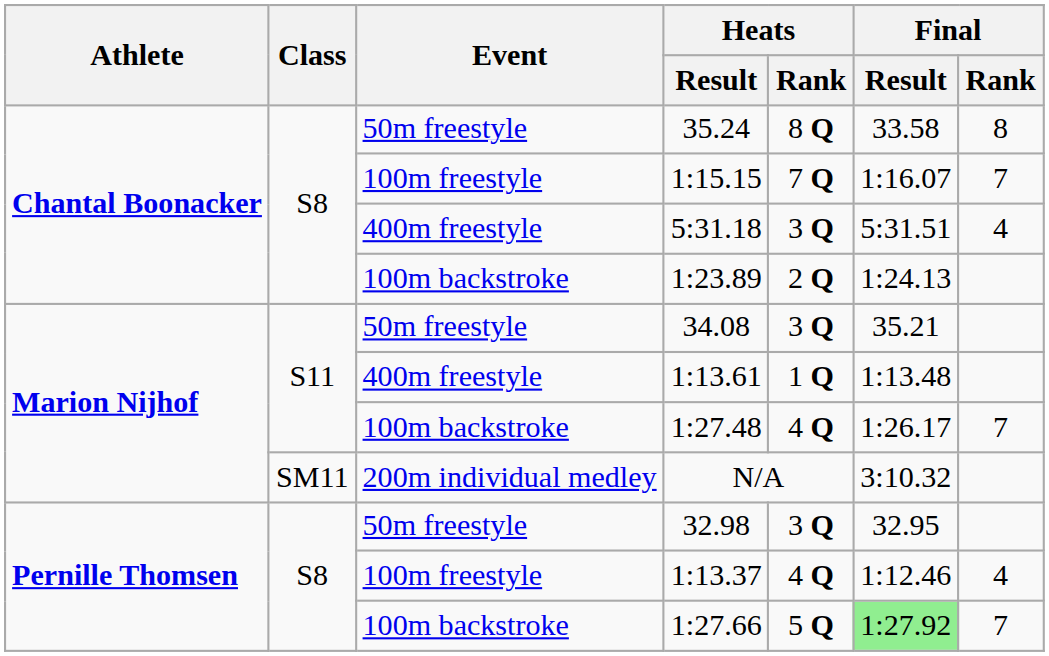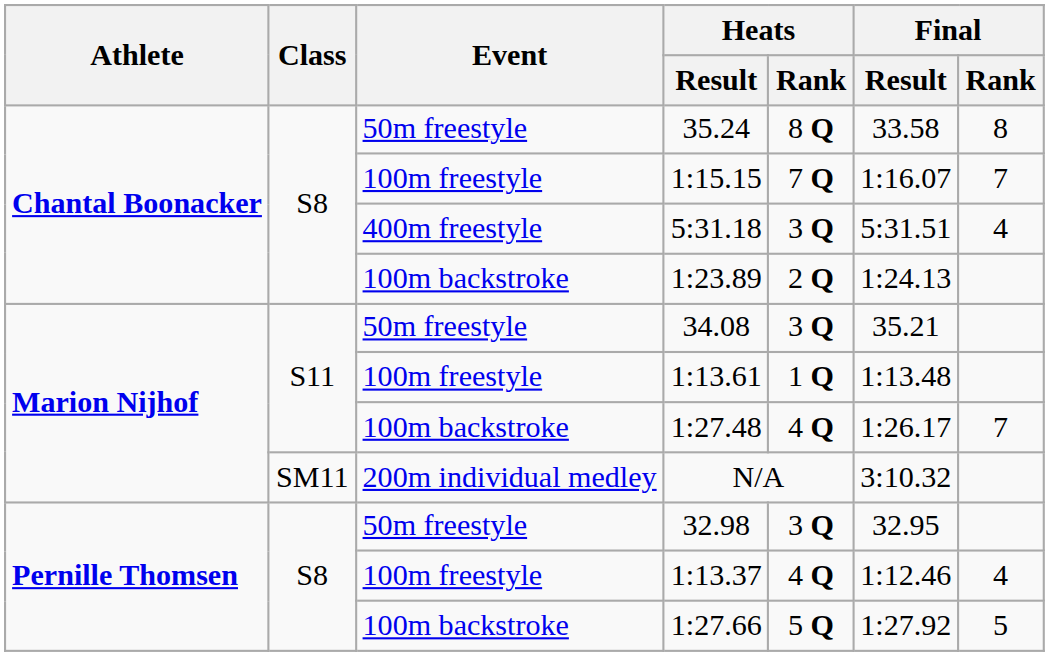 <table class=wikitable style="font-size:90%">
 <tr>
 <th rowspan="2">Athlete</th>
 <th rowspan="2">Class</th>
 <th rowspan="2">Event</th>
 <th colspan="2">Heats</th>
 <th colspan="2">Final</th>
 </tr>
 <tr>
 <th>Result</th>
 <th>Rank</th>
 <th>Result</th>
 <th>Rank</th>
 </tr>
 <tr>
 <td rowspan="4"><strong><a href='#'>Chantal Boonacker</a></strong></td>
 <td rowspan="4" style="text-align:center;">S8</td>
 <td><a href='#'>50m freestyle</a></td>
 <td style="text-align:center;">35.24</td>
 <td style="text-align:center;">8 <strong>Q</strong></td>
 <td style="text-align:center;">33.58</td>
 <td style="text-align:center;">8</td>
 </tr>
 <tr>
 <td><a href='#'>100m freestyle</a></td>
 <td style="text-align:center;">1:15.15</td>
 <td style="text-align:center;">7 <strong>Q</strong></td>
 <td style="text-align:center;">1:16.07</td>
 <td style="text-align:center;">7</td>
 </tr>
 <tr>
 <td><a href='#'>400m freestyle</a></td>
 <td style="text-align:center;">5:31.18</td>
 <td style="text-align:center;">3 <strong>Q</strong></td>
 <td style="text-align:center;">5:31.51</td>
 <td style="text-align:center;">4</td>
 </tr>
 <tr>
 <td><a href='#'>100m backstroke</a></td>
 <td style="text-align:center;">1:23.89</td>
 <td style="text-align:center;">2 <strong>Q</strong></td>
 <td style="text-align:center;">1:24.13</td>
 <td style="text-align:center;"></td>
 </tr>
 <tr>
 <td rowspan="4"><strong><a href='#'>Marion Nijhof</a></strong></td>
 <td rowspan="3" style="text-align:center;">S11</td>
 <td><a href='#'>50m freestyle</a></td>
 <td style="text-align:center;">34.08</td>
 <td style="text-align:center;">3 <strong>Q</strong></td>
 <td style="text-align:center;">35.21</td>
 <td style="text-align:center;"></td>
 </tr>
 <tr>
-<td><a href='#'>400m freestyle</a></td>
+<td><a href='#'>100m freestyle</a></td>
 <td style="text-align:center;">1:13.61</td>
 <td style="text-align:center;">1 <strong>Q</strong></td>
 <td style="text-align:center;">1:13.48</td>
 <td style="text-align:center;"></td>
 </tr>
 <tr>
 <td><a href='#'>100m backstroke</a></td>
 <td style="text-align:center;">1:27.48</td>
 <td style="text-align:center;">4 <strong>Q</strong></td>
 <td style="text-align:center;">1:26.17</td>
 <td style="text-align:center;">7</td>
 </tr>
 <tr>
 <td style="text-align:center;">SM11</td>
 <td><a href='#'>200m individual medley</a></td>
 <td style="text-align:center;" colspan="2">N/A</td>
 <td style="text-align:center;">3:10.32</td>
 <td style="text-align:center;"></td>
 </tr>
 <tr>
 <td rowspan="3"><strong><a href='#'>Pernille Thomsen</a></strong></td>
 <td rowspan="3" style="text-align:center;">S8</td>
 <td><a href='#'>50m freestyle</a></td>
 <td style="text-align:center;">32.98</td>
 <td style="text-align:center;">3 <strong>Q</strong></td>
 <td style="text-align:center;">32.95</td>
 <td style="text-align:center;"></td>
 </tr>
 <tr>
 <td><a href='#'>100m freestyle</a></td>
 <td style="text-align:center;">1:13.37</td>
 <td style="text-align:center;">4 <strong>Q</strong></td>
 <td style="text-align:center;">1:12.46</td>
 <td style="text-align:center;">4</td>
 </tr>
 <tr>
 <td><a href='#'>100m backstroke</a></td>
 <td style="text-align:center;">1:27.66</td>
 <td style="text-align:center;">5 <strong>Q</strong></td>
-<td style="background: lightgreen; text-align:center;">1:27.92</td>
-<td style="text-align:center;">7</td>
+<td style="text-align:center;">1:27.92</td>
+<td style="text-align:center;">5</td>
 </tr>
 </table>
